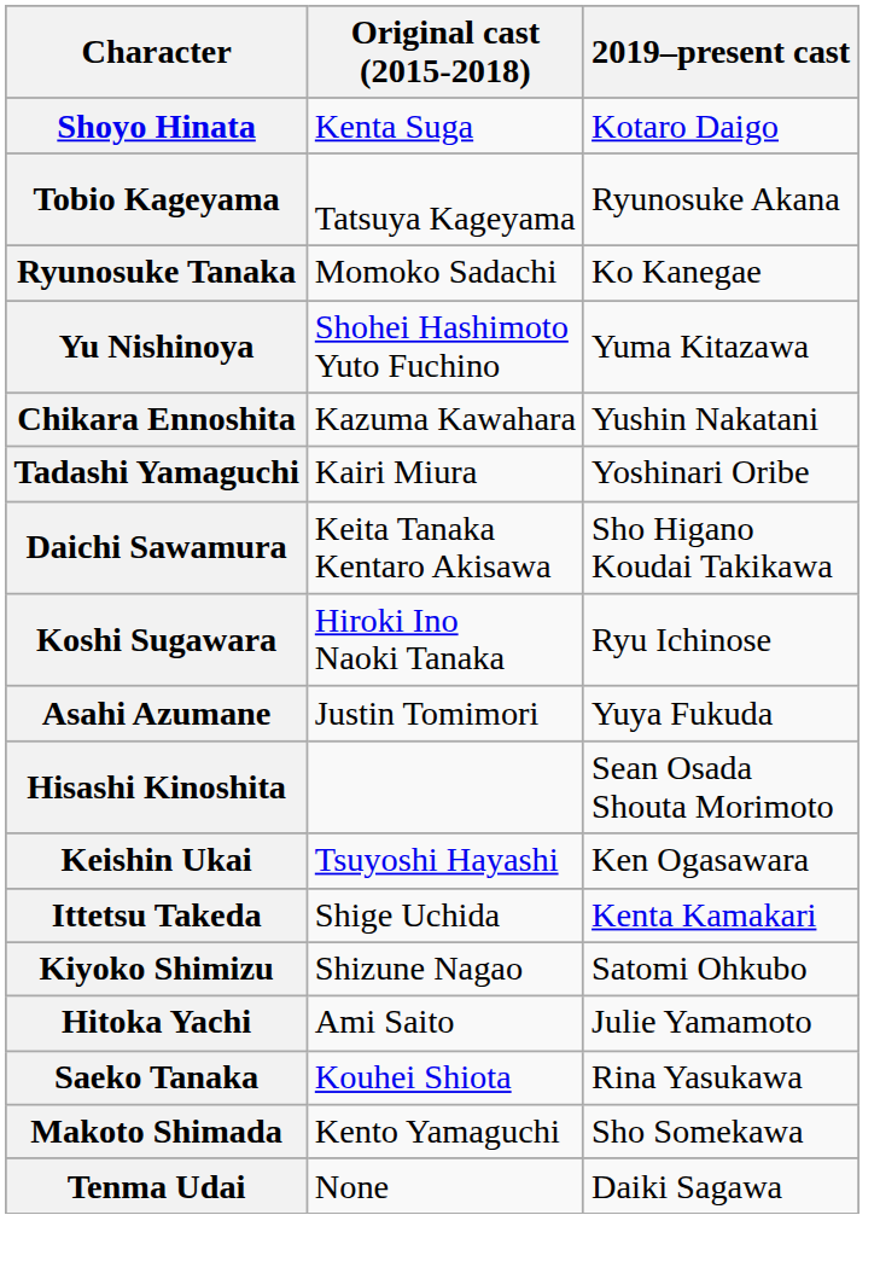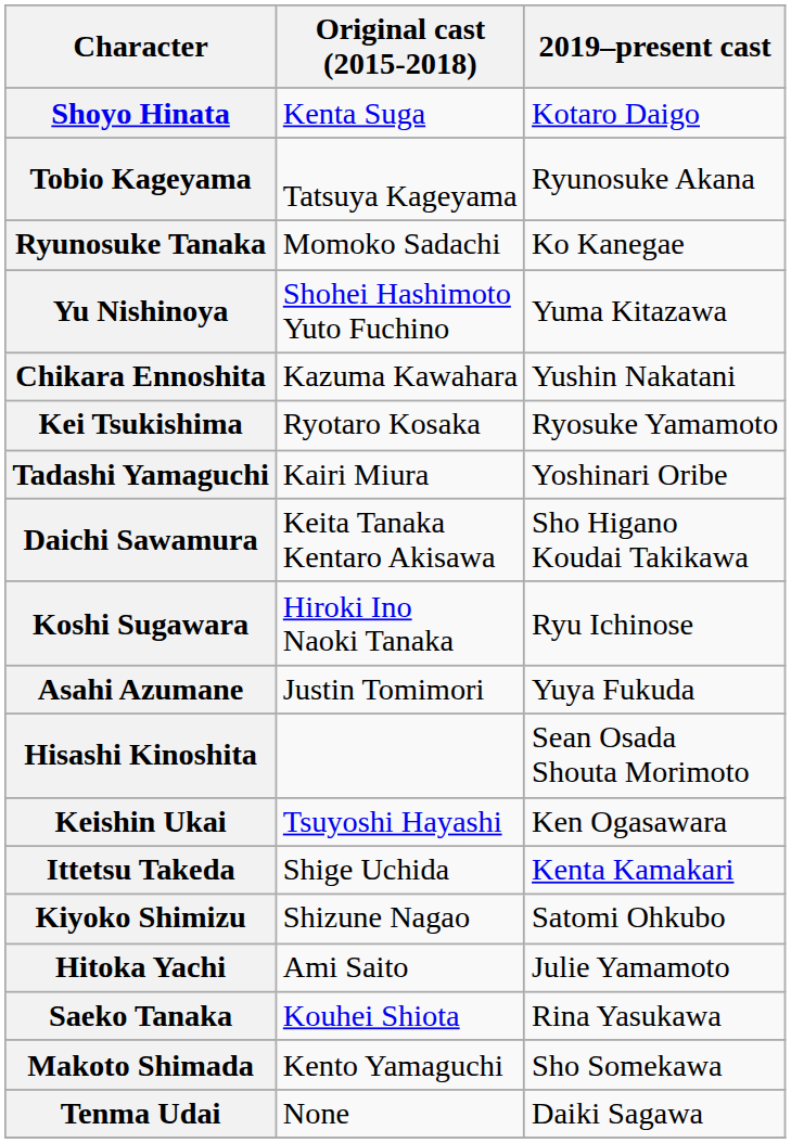 <table class="wikitable">
 <tr>
 <th>Character</th>
 <th>Original cast<br>(2015-2018)</th>
 <th>2019–present cast</th>
 </tr>
 <tr>
 <th><a href='#'>Shoyo Hinata</a></th>
 <td><a href='#'>Kenta Suga</a></td>
 <td><a href='#'>Kotaro Daigo</a></td>
 </tr>
 <tr>
 <th>Tobio Kageyama</th>
 <td><br>Tatsuya Kageyama</td>
 <td>Ryunosuke Akana</td>
 </tr>
 <tr>
 <th>Ryunosuke Tanaka</th>
 <td>Momoko Sadachi</td>
 <td>Ko Kanegae</td>
 </tr>
 <tr>
 <th>Yu Nishinoya</th>
 <td><a href='#'>Shohei Hashimoto</a><br>Yuto Fuchino</td>
 <td>Yuma Kitazawa</td>
 </tr>
 <tr>
 <th>Chikara Ennoshita</th>
 <td>Kazuma Kawahara</td>
 <td>Yushin Nakatani</td>
+</tr>
+<tr>
+<th>Kei Tsukishima</th>
+<td>Ryotaro Kosaka</td>
+<td>Ryosuke Yamamoto</td>
 </tr>
 <tr>
 <th>Tadashi Yamaguchi</th>
 <td>Kairi Miura</td>
 <td>Yoshinari Oribe</td>
 </tr>
 <tr>
 <th>Daichi Sawamura</th>
 <td>Keita Tanaka<br>Kentaro Akisawa</td>
 <td>Sho Higano<br>Koudai Takikawa</td>
 </tr>
 <tr>
 <th>Koshi Sugawara</th>
 <td><a href='#'>Hiroki Ino</a><br>Naoki Tanaka</td>
 <td>Ryu Ichinose</td>
 </tr>
 <tr>
 <th>Asahi Azumane</th>
 <td>Justin Tomimori</td>
 <td>Yuya Fukuda</td>
 </tr>
 <tr>
 <th>Hisashi Kinoshita</th>
 <td></td>
 <td>Sean Osada<br>Shouta Morimoto</td>
 </tr>
 <tr>
 <th>Keishin Ukai</th>
 <td><a href='#'>Tsuyoshi Hayashi</a></td>
 <td>Ken Ogasawara</td>
 </tr>
 <tr>
 <th>Ittetsu Takeda</th>
 <td>Shige Uchida</td>
 <td><a href='#'>Kenta Kamakari</a></td>
 </tr>
 <tr>
 <th>Kiyoko Shimizu</th>
 <td>Shizune Nagao</td>
 <td>Satomi Ohkubo</td>
 </tr>
 <tr>
 <th>Hitoka Yachi</th>
 <td>Ami Saito</td>
 <td>Julie Yamamoto</td>
 </tr>
 <tr>
 <th>Saeko Tanaka</th>
 <td><a href='#'>Kouhei Shiota</a></td>
 <td>Rina Yasukawa</td>
 </tr>
 <tr>
 <th>Makoto Shimada</th>
 <td>Kento Yamaguchi</td>
 <td>Sho Somekawa</td>
 </tr>
 <tr>
 <th>Tenma Udai</th>
 <td>None</td>
 <td>Daiki Sagawa</td>
 </tr>
 <tr>
 </tr>
 </table>
